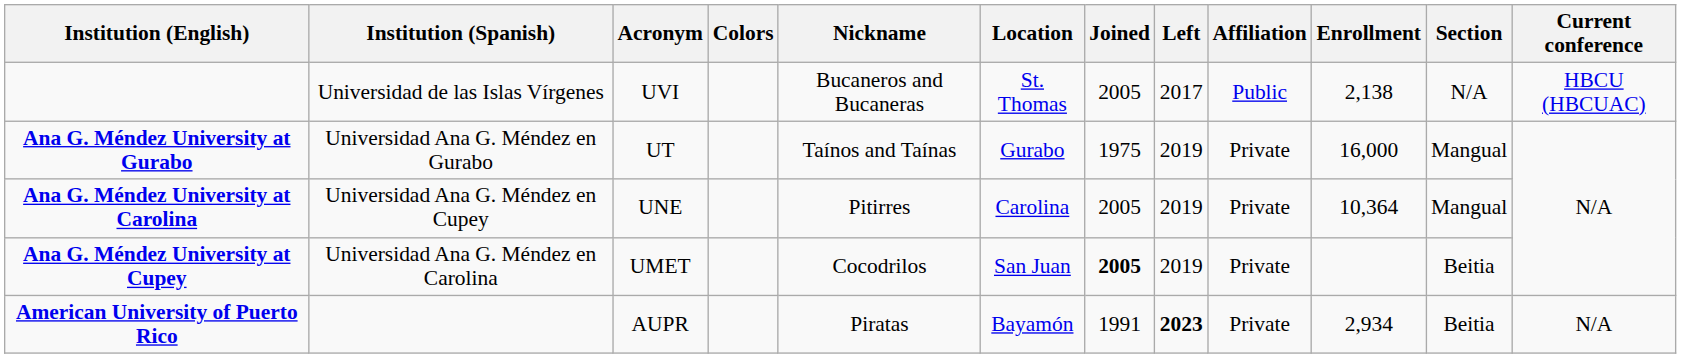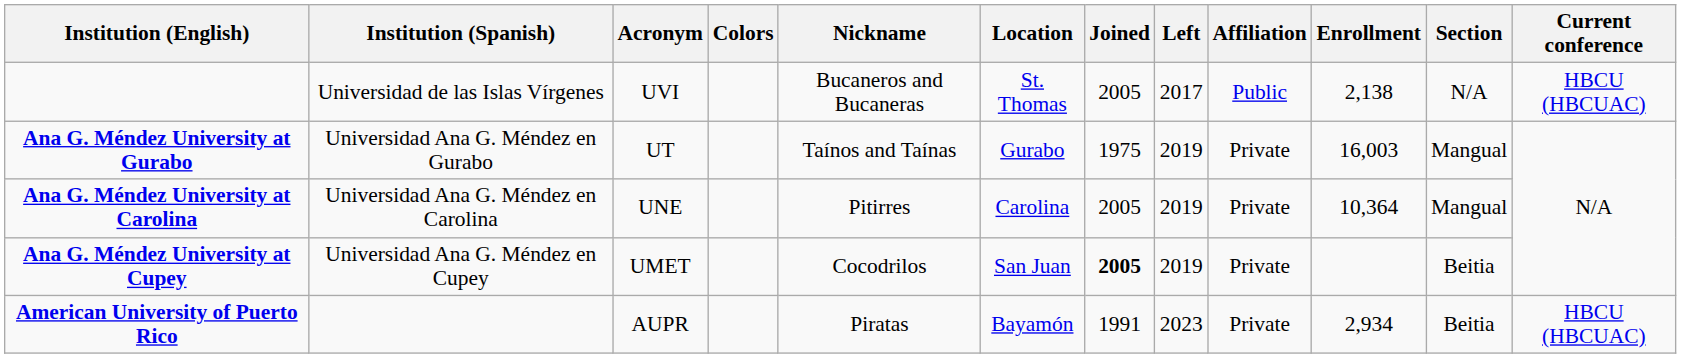 <table class="wikitable sortable" style="text-align: center;">
 <tr>
 <th>Institution (English)</th>
 <th>Institution (Spanish)</th>
 <th>Acronym</th>
 <th>Colors</th>
 <th>Nickname</th>
 <th>Location</th>
 <th>Joined</th>
 <th>Left</th>
 <th>Affiliation</th>
 <th>Enrollment</th>
 <th>Section</th>
 <th>Current<br>conference</th>
 </tr>
 <tr>
 <td></td>
 <td>Universidad de las Islas Vírgenes</td>
 <td>UVI</td>
 <td>  </td>
 <td>Bucaneros and Bucaneras</td>
 <td><a href='#'>St. Thomas</a></td>
 <td>2005</td>
 <td>2017</td>
 <td><a href='#'>Public</a></td>
 <td>2,138</td>
 <td>N/A</td>
 <td><a href='#'>HBCU (HBCUAC)</a></td>
 </tr>
 <tr>
 <td><strong><a href='#'>Ana G. Méndez University at Gurabo</a></strong></td>
 <td>Universidad Ana G. Méndez en Gurabo</td>
 <td>UT</td>
 <td> </td>
 <td>Taínos and Taínas</td>
 <td><a href='#'>Gurabo</a></td>
 <td>1975</td>
 <td>2019</td>
 <td>Private</td>
-<td>16,000</td>
+<td>16,003</td>
 <td>Mangual</td>
 <td rowspan=3>N/A</td>
 </tr>
 <tr>
 <td><strong><a href='#'>Ana G. Méndez University at Carolina</a></strong></td>
-<td>Universidad Ana G. Méndez en Cupey</td>
+<td>Universidad Ana G. Méndez en Carolina</td>
 <td>UNE</td>
 <td> </td>
 <td>Pitirres</td>
 <td><a href='#'>Carolina</a></td>
 <td>2005</td>
 <td>2019</td>
 <td>Private</td>
 <td>10,364</td>
 <td>Mangual</td>
 </tr>
 <tr>
 <td><strong><a href='#'>Ana G. Méndez University at Cupey</a></strong></td>
-<td>Universidad Ana G. Méndez en Carolina</td>
+<td>Universidad Ana G. Méndez en Cupey</td>
 <td>UMET</td>
 <td> </td>
 <td>Cocodrilos</td>
 <td><a href='#'>San Juan</a></td>
 <td><strong>2005</strong></td>
 <td>2019</td>
 <td>Private</td>
 <td></td>
 <td>Beitia</td>
 </tr>
 <tr>
 <td><strong><a href='#'>American University of Puerto Rico</a></strong></td>
 <td></td>
 <td>AUPR</td>
 <td> </td>
 <td>Piratas</td>
 <td><a href='#'>Bayamón</a></td>
 <td>1991</td>
-<td><strong>2023</strong></td>
+<td>2023</td>
 <td>Private</td>
 <td>2,934</td>
 <td>Beitia</td>
-<td>N/A</td>
+<td><a href='#'>HBCU (HBCUAC)</a></td>
 </tr>
 </table>
